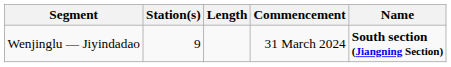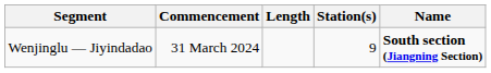 <table class="wikitable" style="border-collapse: collapse; text-align: right;">
 <tr>
 <th>Segment</th>
+<th>Commencement</th>
+<th>Length</th>
 <th>Station(s)</th>
-<th>Length</th>
-<th>Commencement</th>
 <th>Name</th>
 </tr>
 <tr>
 <td style="text-align: left;">Wenjinglu — Jiyindadao</td>
+<td>31 March 2024</td>
+<td></td>
 <td>9</td>
-<td></td>
-<td>31 March 2024</td>
 <td style="text-align: left;"><strong>South section<br><small>(<a href='#'>Jiangning</a> Section)</small></strong></td>
 </tr>
 </table>
